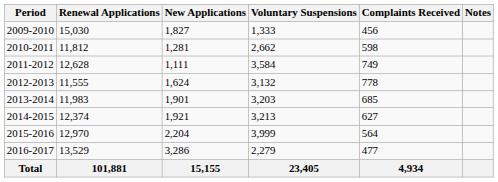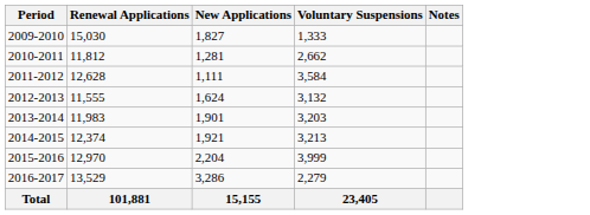 <table class="wikitable sortable">
 <tr>
 <th class="unsortable">Period</th>
 <th>Renewal Applications</th>
 <th>New Applications</th>
 <th>Voluntary Suspensions</th>
-<th>Complaints Received</th>
 <th class="unsortable">Notes</th>
 </tr>
 <tr>
 <td>2009-2010</td>
 <td>15,030</td>
 <td>1,827</td>
 <td>1,333</td>
-<td>456</td>
 <td></td>
 </tr>
 <tr>
 <td>2010-2011</td>
 <td>11,812</td>
 <td>1,281</td>
 <td>2,662</td>
-<td>598</td>
 <td></td>
 </tr>
 <tr>
 <td>2011-2012</td>
 <td>12,628</td>
 <td>1,111</td>
 <td>3,584</td>
-<td>749</td>
 <td></td>
 </tr>
 <tr>
 <td>2012-2013</td>
 <td>11,555</td>
 <td>1,624</td>
 <td>3,132</td>
-<td>778</td>
 <td></td>
 </tr>
 <tr>
 <td>2013-2014</td>
 <td>11,983</td>
 <td>1,901</td>
 <td>3,203</td>
-<td>685</td>
 <td></td>
 </tr>
 <tr>
 <td>2014-2015</td>
 <td>12,374</td>
 <td>1,921</td>
 <td>3,213</td>
-<td>627</td>
 <td></td>
 </tr>
 <tr>
 <td>2015-2016</td>
 <td>12,970</td>
 <td>2,204</td>
 <td>3,999</td>
-<td>564</td>
 <td></td>
 </tr>
 <tr>
 <td>2016-2017</td>
 <td>13,529</td>
 <td>3,286</td>
 <td>2,279</td>
-<td>477</td>
 <td></td>
 </tr>
 <tr>
 <th>Total</th>
 <th>101,881</th>
 <th>15,155</th>
 <th>23,405</th>
-<th>4,934</th>
 <th></th>
 </tr>
 </table>
